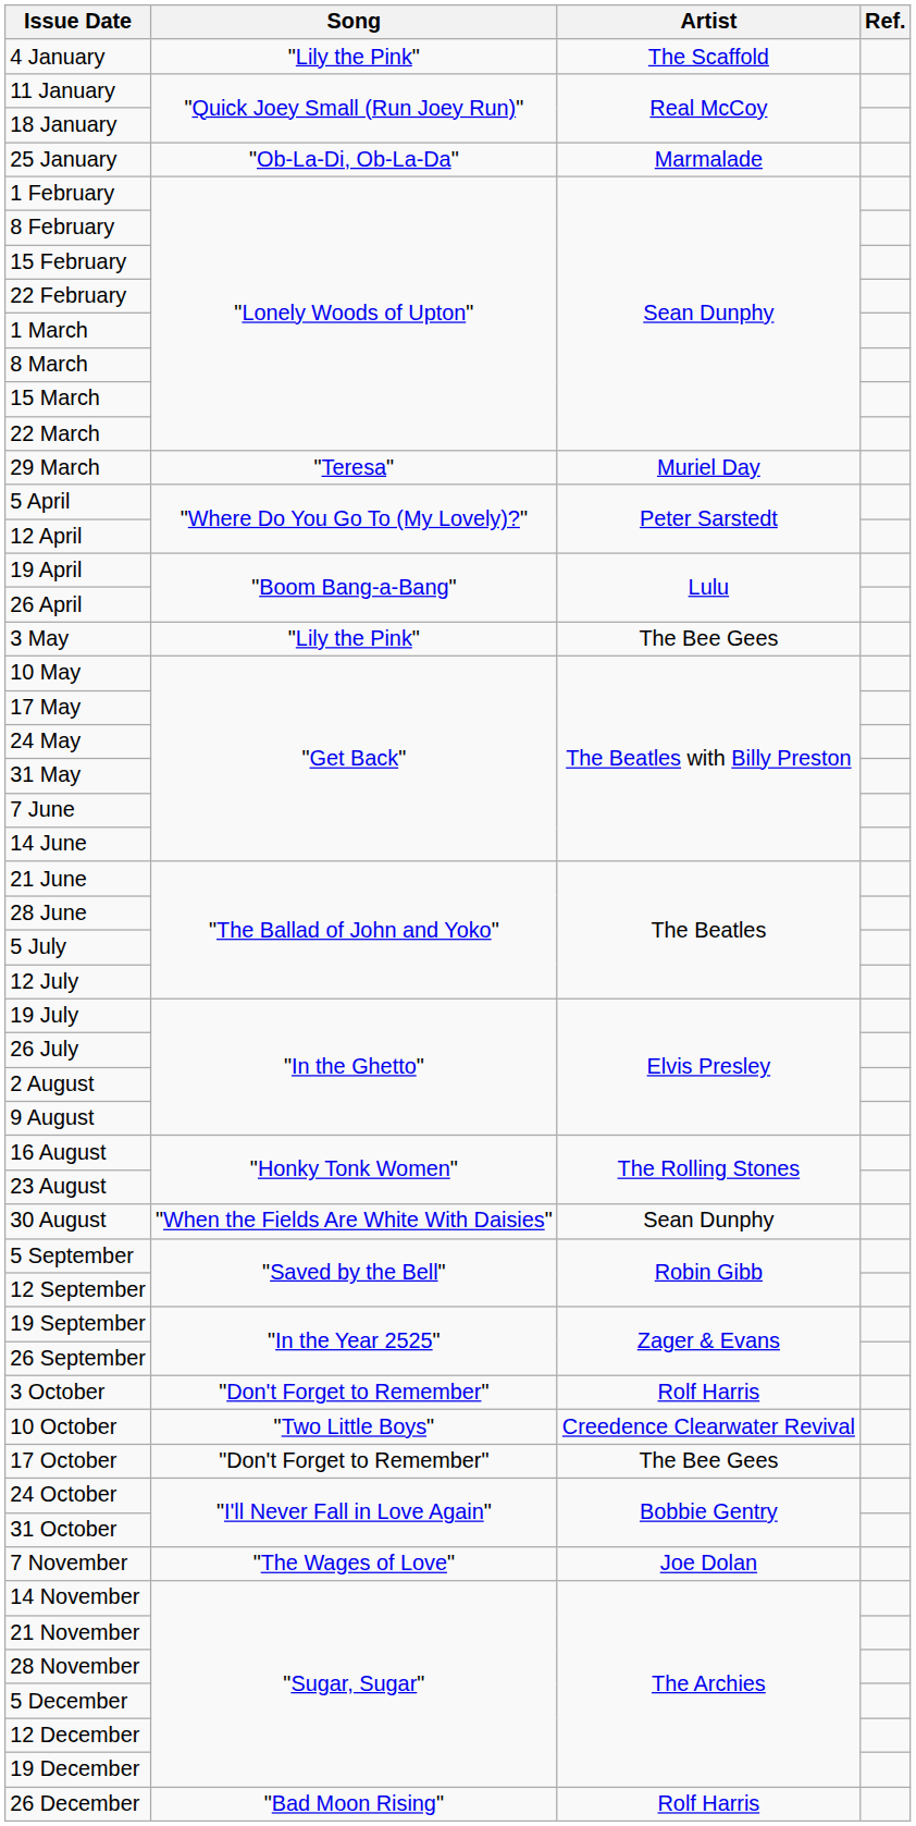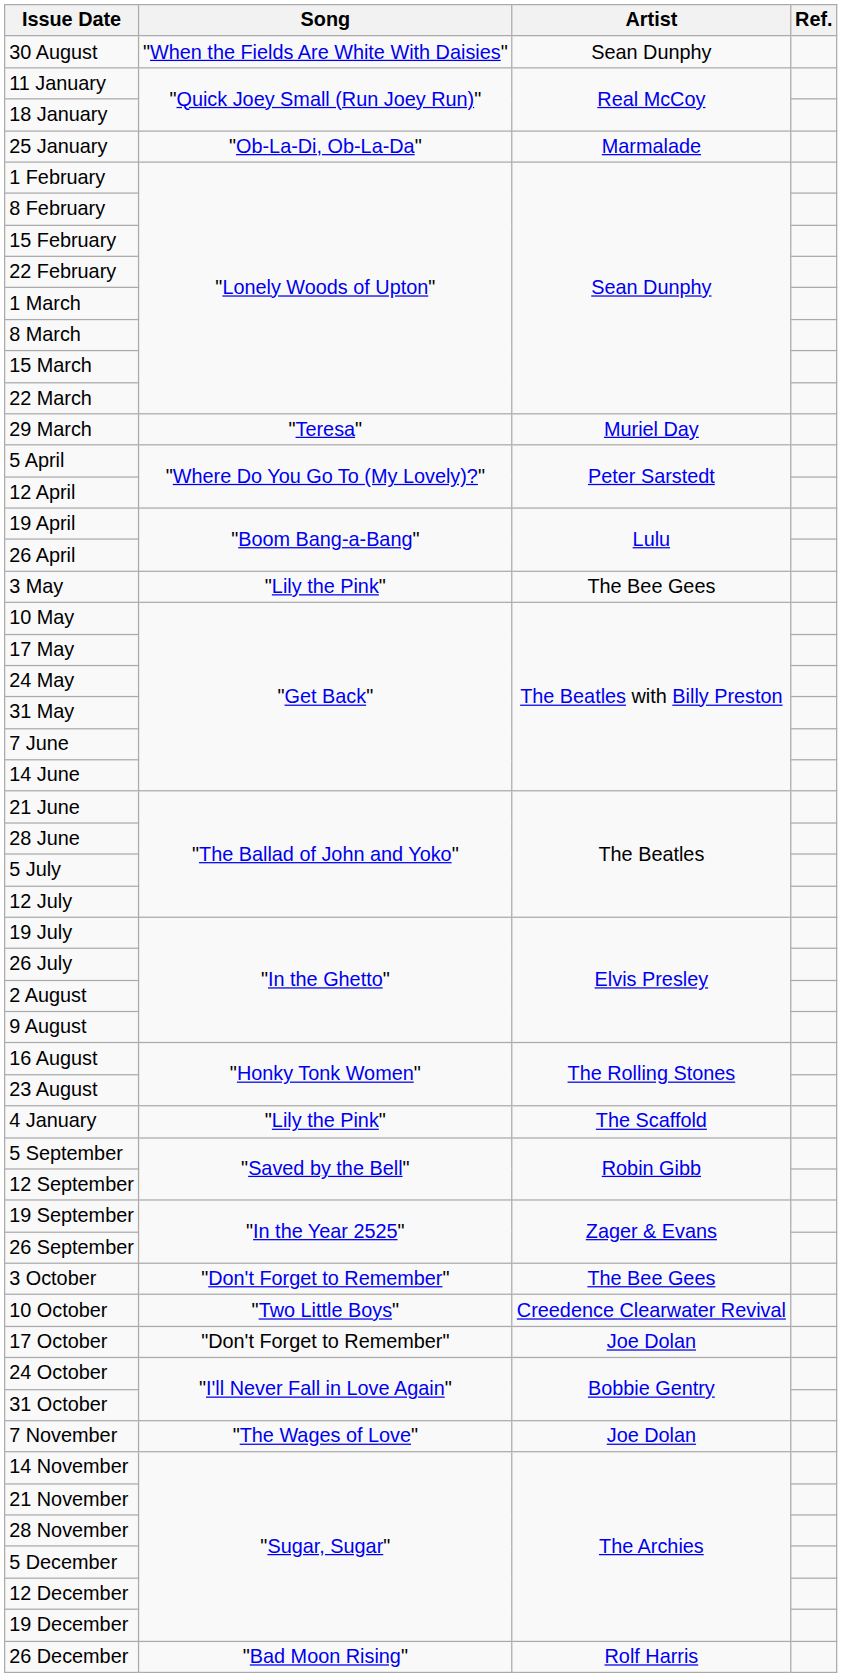 <table class="wikitable">
 <tr>
 <th>Issue Date</th>
 <th>Song</th>
 <th>Artist</th>
 <th>Ref.</th>
 </tr>
 <tr>
-<td>4 January</td>
-<td align=center>"<a href='#'>Lily the Pink</a>"</td>
-<td align=center><a href='#'>The Scaffold</a></td>
+<td>30 August</td>
+<td align=center>"<a href='#'>When the Fields Are White With Daisies</a>"</td>
+<td align=center>Sean Dunphy</td>
 <td></td>
 </tr>
 <tr>
 <td>11 January</td>
 <td rowspan=2 align=center>"<a href='#'>Quick Joey Small (Run Joey Run)</a>"</td>
 <td rowspan=2 align=center><a href='#'>Real McCoy</a></td>
 <td></td>
 </tr>
 <tr>
 <td>18 January</td>
 <td></td>
 </tr>
 <tr>
 <td>25 January</td>
 <td align=center>"<a href='#'>Ob-La-Di, Ob-La-Da</a>"</td>
 <td align=center><a href='#'>Marmalade</a></td>
 <td></td>
 </tr>
 <tr>
 <td>1 February</td>
 <td rowspan=8 align=center>"<a href='#'>Lonely Woods of Upton</a>"</td>
 <td rowspan=8 align=center><a href='#'>Sean Dunphy</a></td>
 <td></td>
 </tr>
 <tr>
 <td>8 February</td>
 <td></td>
 </tr>
 <tr>
 <td>15 February</td>
 <td></td>
 </tr>
 <tr>
 <td>22 February</td>
 <td></td>
 </tr>
 <tr>
 <td>1 March</td>
 <td></td>
 </tr>
 <tr>
 <td>8 March</td>
 <td></td>
 </tr>
 <tr>
 <td>15 March</td>
 <td></td>
 </tr>
 <tr>
 <td>22 March</td>
 <td></td>
 </tr>
 <tr>
 <td>29 March</td>
 <td align=center>"<a href='#'>Teresa</a>"</td>
 <td align=center><a href='#'>Muriel Day</a></td>
 <td></td>
 </tr>
 <tr>
 <td>5 April</td>
 <td rowspan=2 align=center>"<a href='#'>Where Do You Go To (My Lovely)?</a>"</td>
 <td rowspan=2 align=center><a href='#'>Peter Sarstedt</a></td>
 <td></td>
 </tr>
 <tr>
 <td>12 April</td>
 <td></td>
 </tr>
 <tr>
 <td>19 April</td>
 <td rowspan=2 align=center>"<a href='#'>Boom Bang-a-Bang</a>"</td>
 <td rowspan=2 align=center><a href='#'>Lulu</a></td>
 <td></td>
 </tr>
 <tr>
 <td>26 April</td>
 <td></td>
 </tr>
 <tr>
 <td>3 May</td>
 <td align=center>"<a href='#'>Lily the Pink</a>"</td>
 <td align=center>The Bee Gees</td>
 <td></td>
 </tr>
 <tr>
 <td>10 May</td>
 <td rowspan=6 align=center>"<a href='#'>Get Back</a>"</td>
 <td rowspan=6 align=center><a href='#'>The Beatles</a> with <a href='#'>Billy Preston</a></td>
 <td></td>
 </tr>
 <tr>
 <td>17 May</td>
 <td></td>
 </tr>
 <tr>
 <td>24 May</td>
 <td></td>
 </tr>
 <tr>
 <td>31 May</td>
 <td></td>
 </tr>
 <tr>
 <td>7 June</td>
 <td></td>
 </tr>
 <tr>
 <td>14 June</td>
 <td></td>
 </tr>
 <tr>
 <td>21 June</td>
 <td rowspan=4 align=center>"<a href='#'>The Ballad of John and Yoko</a>"</td>
 <td rowspan=4 align=center>The Beatles</td>
 <td></td>
 </tr>
 <tr>
 <td>28 June</td>
 <td></td>
 </tr>
 <tr>
 <td>5 July</td>
 <td></td>
 </tr>
 <tr>
 <td>12 July</td>
 <td></td>
 </tr>
 <tr>
 <td>19 July</td>
 <td rowspan=4 align=center>"<a href='#'>In the Ghetto</a>"</td>
 <td rowspan=4 align=center><a href='#'>Elvis Presley</a></td>
 <td></td>
 </tr>
 <tr>
 <td>26 July</td>
 <td></td>
 </tr>
 <tr>
 <td>2 August</td>
 <td></td>
 </tr>
 <tr>
 <td>9 August</td>
 <td></td>
 </tr>
 <tr>
 <td>16 August</td>
 <td rowspan=2 align=center>"<a href='#'>Honky Tonk Women</a>"</td>
 <td rowspan=2 align=center><a href='#'>The Rolling Stones</a></td>
 <td></td>
 </tr>
 <tr>
 <td>23 August</td>
 <td></td>
 </tr>
 <tr>
-<td>30 August</td>
-<td align=center>"<a href='#'>When the Fields Are White With Daisies</a>"</td>
-<td align=center>Sean Dunphy</td>
+<td>4 January</td>
+<td align=center>"<a href='#'>Lily the Pink</a>"</td>
+<td align=center><a href='#'>The Scaffold</a></td>
 <td></td>
 </tr>
 <tr>
 <td>5 September</td>
 <td rowspan=2 align=center>"<a href='#'>Saved by the Bell</a>"</td>
 <td rowspan=2 align=center><a href='#'>Robin Gibb</a></td>
 <td></td>
 </tr>
 <tr>
 <td>12 September</td>
 <td></td>
 </tr>
 <tr>
 <td>19 September</td>
 <td rowspan=2 align=center>"<a href='#'>In the Year 2525</a>"</td>
 <td rowspan=2 align=center><a href='#'>Zager & Evans</a></td>
 <td></td>
 </tr>
 <tr>
 <td>26 September</td>
 <td></td>
 </tr>
 <tr>
 <td>3 October</td>
 <td align=center>"<a href='#'>Don't Forget to Remember</a>"</td>
-<td align=center><a href='#'>Rolf Harris</a></td>
+<td align=center><a href='#'>The Bee Gees</a></td>
 <td></td>
 </tr>
 <tr>
 <td>10 October</td>
 <td align=center>"<a href='#'>Two Little Boys</a>"</td>
 <td align=center><a href='#'>Creedence Clearwater Revival</a></td>
 <td></td>
 </tr>
 <tr>
 <td>17 October</td>
 <td align=center>"Don't Forget to Remember"</td>
-<td align=center>The Bee Gees</td>
+<td align=center><a href='#'>Joe Dolan</a></td>
 <td></td>
 </tr>
 <tr>
 <td>24 October</td>
 <td rowspan=2 align=center>"<a href='#'>I'll Never Fall in Love Again</a>"</td>
 <td rowspan=2 align=center><a href='#'>Bobbie Gentry</a></td>
 <td></td>
 </tr>
 <tr>
 <td>31 October</td>
 <td></td>
 </tr>
 <tr>
 <td>7 November</td>
 <td align=center>"<a href='#'>The Wages of Love</a>"</td>
 <td align=center><a href='#'>Joe Dolan</a></td>
 <td></td>
 </tr>
 <tr>
 <td>14 November</td>
 <td rowspan=6 align=center>"<a href='#'>Sugar, Sugar</a>"</td>
 <td rowspan=6 align=center><a href='#'>The Archies</a></td>
 <td></td>
 </tr>
 <tr>
 <td>21 November</td>
 <td></td>
 </tr>
 <tr>
 <td>28 November</td>
 <td></td>
 </tr>
 <tr>
 <td>5 December</td>
 <td></td>
 </tr>
 <tr>
 <td>12 December</td>
 <td></td>
 </tr>
 <tr>
 <td>19 December</td>
 <td></td>
 </tr>
 <tr>
 <td>26 December</td>
 <td align=center>"<a href='#'>Bad Moon Rising</a>"</td>
 <td align=center><a href='#'>Rolf Harris</a></td>
 <td></td>
 </tr>
 </table>
